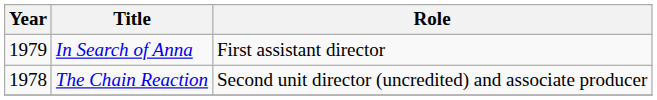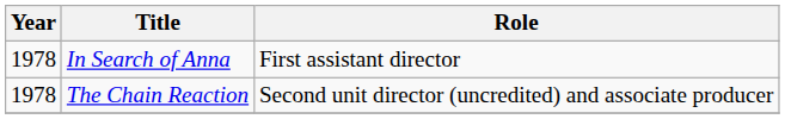 <table class="wikitable">
 <tr>
 <th>Year</th>
 <th>Title</th>
 <th>Role</th>
 </tr>
 <tr>
-<td>1979</td>
+<td>1978</td>
 <td><em><a href='#'>In Search of Anna</a></em></td>
 <td>First assistant director</td>
 </tr>
 <tr>
 <td>1978</td>
 <td><em><a href='#'>The Chain Reaction</a></em></td>
 <td>Second unit director (uncredited) and associate producer</td>
 </tr>
 <tr>
 </tr>
 </table>
